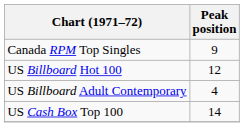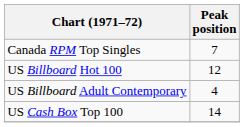 <table class="wikitable sortable">
 <tr>
 <th>Chart (1971–72)</th>
 <th>Peak<br>position</th>
 </tr>
 <tr>
 <td>Canada <em><a href='#'>RPM</a></em> Top Singles</td>
-<td style="text-align:center;">9</td>
+<td style="text-align:center;">7</td>
 </tr>
 <tr>
 <td>US <em><a href='#'>Billboard</a></em> <a href='#'>Hot 100</a></td>
 <td style="text-align:center;">12</td>
 </tr>
 <tr>
 <td>US <em>Billboard</em> <a href='#'>Adult Contemporary</a></td>
 <td style="text-align:center;">4</td>
 </tr>
 <tr>
 <td>US <a href='#'><em>Cash Box</em></a> Top 100</td>
 <td align="center">14</td>
 </tr>
 <tr>
 </tr>
 </table>
